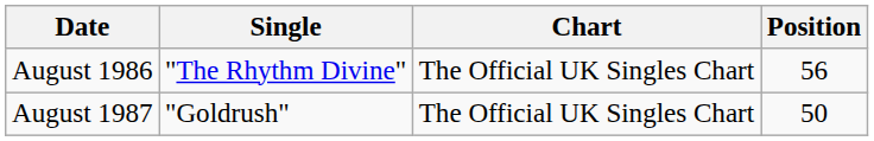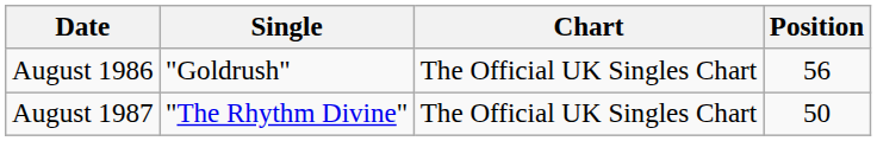 <table class="wikitable">
 <tr>
 <th>Date</th>
 <th>Single</th>
 <th>Chart</th>
 <th>Position</th>
 </tr>
 <tr>
 <td>August 1986</td>
-<td>"<a href='#'>The Rhythm Divine</a>"</td>
+<td>"Goldrush"</td>
 <td>The Official UK Singles Chart</td>
 <td align="center">56</td>
 </tr>
 <tr>
 <td>August 1987</td>
-<td>"Goldrush"</td>
+<td>"<a href='#'>The Rhythm Divine</a>"</td>
 <td>The Official UK Singles Chart</td>
 <td align="center">50</td>
 </tr>
 </table>
